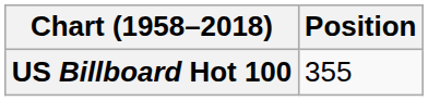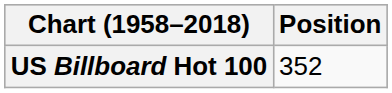 <table class="wikitable plainrowheaders">
 <tr>
 <th scope="col">Chart (1958–2018)</th>
 <th scope="col">Position</th>
 </tr>
 <tr>
 <th scope="row">US <em>Billboard</em> Hot 100</th>
-<td>355</td>
+<td>352</td>
 </tr>
 </table>
